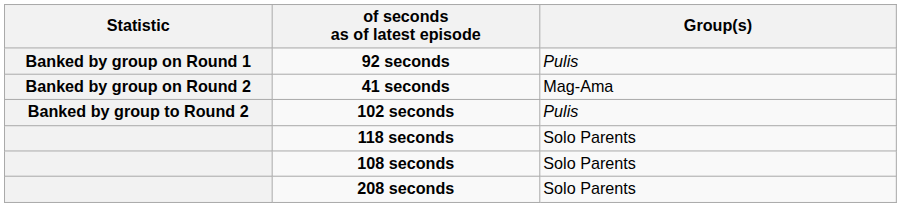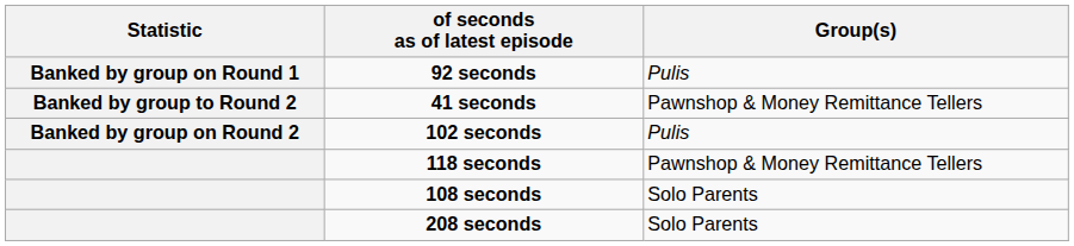 <table class="wikitable sortable" style="text-align:center; font-size:100%; line-height:18px;" width="100%">
 <tr>
 </tr>
 <tr>
 <th width="30%">Statistic</th>
 <th width="30%"> of seconds<br>as of latest episode</th>
 <th width="40%">Group(s)</th>
 </tr>
 <tr>
 <th align="justify">Banked by group on Round 1</th>
 <td><strong>92 seconds</strong></td>
 <td align="justify"><em>Pulis</em></td>
 </tr>
 <tr>
-<th align="justify">Banked by group on Round 2</th>
+<th align="justify">Banked by group to Round 2</th>
 <td><strong>41 seconds</strong></td>
-<td align="justify">Mag-Ama</td>
+<td align="justify">Pawnshop & Money Remittance Tellers</td>
 </tr>
 <tr>
-<th align="justify">Banked by group to Round 2</th>
+<th align="justify">Banked by group on Round 2</th>
 <td><strong>102 seconds</strong></td>
 <td align="justify"><em>Pulis</em></td>
 </tr>
 <tr>
 <th align="justify"></th>
 <td><strong>118 seconds</strong></td>
-<td align="justify">Solo Parents</td>
+<td align="justify">Pawnshop & Money Remittance Tellers</td>
 </tr>
 <tr>
 <th align="justify"></th>
 <td><strong>108 seconds</strong></td>
 <td align="justify">Solo Parents</td>
 </tr>
 <tr>
 <th align="justify"></th>
 <td><strong>208 seconds</strong></td>
 <td align="justify">Solo Parents</td>
 </tr>
 </table>
